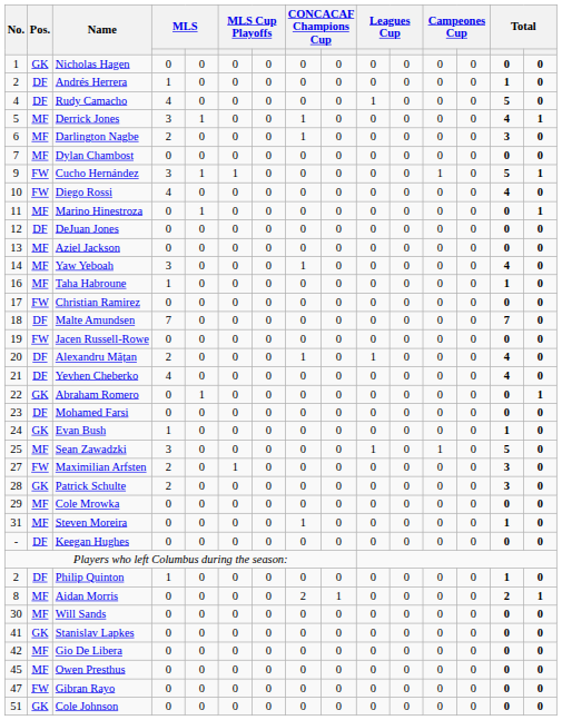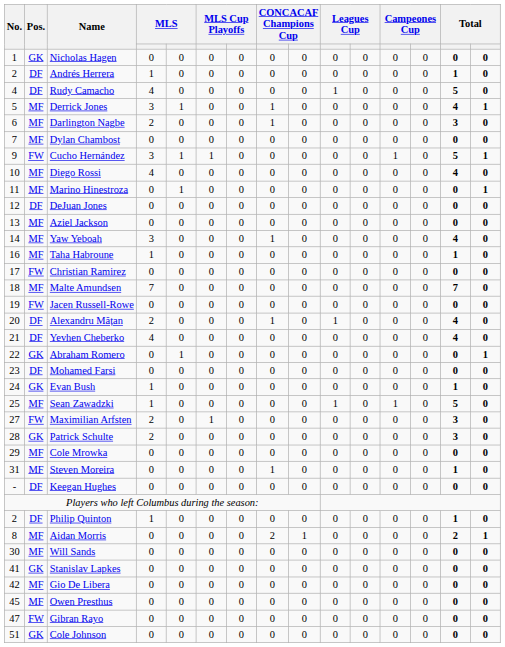 <table class="wikitable sortable" style="text-align: center;">
 <tr>
 <th rowspan=2>No.</th>
 <th rowspan=2>Pos.</th>
 <th rowspan=2>Name</th>
 <th colspan=2 style="width:85px;"><a href='#'>MLS</a></th>
 <th colspan=2 style="width:85px;"><a href='#'>MLS Cup Playoffs</a></th>
 <th colspan=2 style="width:85px;"><a href='#'>CONCACAF Champions Cup</a></th>
 <th colspan=2 style="width:85px;"><a href='#'>Leagues Cup</a></th>
 <th colspan=2 style="width:85px;"><a href='#'>Campeones Cup</a></th>
 <th colspan=2 style="width:85px;"><strong>Total</strong></th>
 </tr>
 <tr>
 <th></th>
 <th></th>
 <th></th>
 <th></th>
 <th></th>
 <th></th>
 <th></th>
 <th></th>
 <th></th>
 <th></th>
 <th></th>
 <th></th>
 </tr>
 <tr>
 <td>1</td>
 <td><a href='#'>GK</a></td>
 <td align=left> <a href='#'>Nicholas Hagen</a></td>
 <td>0</td>
 <td>0</td>
 <td>0</td>
 <td>0</td>
 <td>0</td>
 <td>0</td>
 <td>0</td>
 <td>0</td>
 <td>0</td>
 <td>0</td>
 <td><strong>0</strong></td>
 <td><strong>0</strong></td>
 </tr>
 <tr>
 <td>2</td>
 <td><a href='#'>DF</a></td>
 <td align=left> <a href='#'>Andrés Herrera</a></td>
 <td>1</td>
 <td>0</td>
 <td>0</td>
 <td>0</td>
 <td>0</td>
 <td>0</td>
 <td>0</td>
 <td>0</td>
 <td>0</td>
 <td>0</td>
 <td><strong>1</strong></td>
 <td><strong>0</strong></td>
 </tr>
 <tr>
 <td>4</td>
 <td><a href='#'>DF</a></td>
 <td align=left> <a href='#'>Rudy Camacho</a></td>
 <td>4</td>
 <td>0</td>
 <td>0</td>
 <td>0</td>
 <td>0</td>
 <td>0</td>
 <td>1</td>
 <td>0</td>
 <td>0</td>
 <td>0</td>
 <td><strong>5</strong></td>
 <td><strong>0</strong></td>
 </tr>
 <tr>
 <td>5</td>
 <td><a href='#'>MF</a></td>
 <td align=left> <a href='#'>Derrick Jones</a></td>
 <td>3</td>
 <td>1</td>
 <td>0</td>
 <td>0</td>
 <td>1</td>
 <td>0</td>
 <td>0</td>
 <td>0</td>
 <td>0</td>
 <td>0</td>
 <td><strong>4</strong></td>
 <td><strong>1</strong></td>
 </tr>
 <tr>
 <td>6</td>
 <td><a href='#'>MF</a></td>
 <td align=left> <a href='#'>Darlington Nagbe</a></td>
 <td>2</td>
 <td>0</td>
 <td>0</td>
 <td>0</td>
 <td>1</td>
 <td>0</td>
 <td>0</td>
 <td>0</td>
 <td>0</td>
 <td>0</td>
 <td><strong>3</strong></td>
 <td><strong>0</strong></td>
 </tr>
 <tr>
 <td>7</td>
 <td><a href='#'>MF</a></td>
 <td align=left> <a href='#'>Dylan Chambost</a></td>
 <td>0</td>
 <td>0</td>
 <td>0</td>
 <td>0</td>
 <td>0</td>
 <td>0</td>
 <td>0</td>
 <td>0</td>
 <td>0</td>
 <td>0</td>
 <td><strong>0</strong></td>
 <td><strong>0</strong></td>
 </tr>
 <tr>
 <td>9</td>
 <td><a href='#'>FW</a></td>
 <td align=left> <a href='#'>Cucho Hernández</a></td>
 <td>3</td>
 <td>1</td>
 <td>1</td>
 <td>0</td>
 <td>0</td>
 <td>0</td>
 <td>0</td>
 <td>0</td>
 <td>1</td>
 <td>0</td>
 <td><strong>5</strong></td>
 <td><strong>1</strong></td>
 </tr>
 <tr>
 <td>10</td>
-<td><a href='#'>FW</a></td>
+<td><a href='#'>MF</a></td>
 <td align=left> <a href='#'>Diego Rossi</a></td>
 <td>4</td>
 <td>0</td>
 <td>0</td>
 <td>0</td>
 <td>0</td>
 <td>0</td>
 <td>0</td>
 <td>0</td>
 <td>0</td>
 <td>0</td>
 <td><strong>4</strong></td>
 <td><strong>0</strong></td>
 </tr>
 <tr>
 <td>11</td>
 <td><a href='#'>MF</a></td>
 <td align=left> <a href='#'>Marino Hinestroza</a></td>
 <td>0</td>
 <td>1</td>
 <td>0</td>
 <td>0</td>
 <td>0</td>
 <td>0</td>
 <td>0</td>
 <td>0</td>
 <td>0</td>
 <td>0</td>
 <td><strong>0</strong></td>
 <td><strong>1</strong></td>
 </tr>
 <tr>
 <td>12</td>
 <td><a href='#'>DF</a></td>
 <td align=left> <a href='#'>DeJuan Jones</a></td>
 <td>0</td>
 <td>0</td>
 <td>0</td>
 <td>0</td>
 <td>0</td>
 <td>0</td>
 <td>0</td>
 <td>0</td>
 <td>0</td>
 <td>0</td>
 <td><strong>0</strong></td>
 <td><strong>0</strong></td>
 </tr>
 <tr>
 <td>13</td>
 <td><a href='#'>MF</a></td>
 <td align=left> <a href='#'>Aziel Jackson</a></td>
 <td>0</td>
 <td>0</td>
 <td>0</td>
 <td>0</td>
 <td>0</td>
 <td>0</td>
 <td>0</td>
 <td>0</td>
 <td>0</td>
 <td>0</td>
 <td><strong>0</strong></td>
 <td><strong>0</strong></td>
 </tr>
 <tr>
 <td>14</td>
 <td><a href='#'>MF</a></td>
 <td align=left> <a href='#'>Yaw Yeboah</a></td>
 <td>3</td>
 <td>0</td>
 <td>0</td>
 <td>0</td>
 <td>1</td>
 <td>0</td>
 <td>0</td>
 <td>0</td>
 <td>0</td>
 <td>0</td>
 <td><strong>4</strong></td>
 <td><strong>0</strong></td>
 </tr>
 <tr>
 <td>16</td>
 <td><a href='#'>MF</a></td>
 <td align=left> <a href='#'>Taha Habroune</a></td>
 <td>1</td>
 <td>0</td>
 <td>0</td>
 <td>0</td>
 <td>0</td>
 <td>0</td>
 <td>0</td>
 <td>0</td>
 <td>0</td>
 <td>0</td>
 <td><strong>1</strong></td>
 <td><strong>0</strong></td>
 </tr>
 <tr>
 <td>17</td>
 <td><a href='#'>FW</a></td>
 <td align=left> <a href='#'>Christian Ramirez</a></td>
 <td>0</td>
 <td>0</td>
 <td>0</td>
 <td>0</td>
 <td>0</td>
 <td>0</td>
 <td>0</td>
 <td>0</td>
 <td>0</td>
 <td>0</td>
 <td><strong>0</strong></td>
 <td><strong>0</strong></td>
 </tr>
 <tr>
 <td>18</td>
-<td><a href='#'>DF</a></td>
+<td><a href='#'>MF</a></td>
 <td align=left> <a href='#'>Malte Amundsen</a></td>
 <td>7</td>
 <td>0</td>
 <td>0</td>
 <td>0</td>
 <td>0</td>
 <td>0</td>
 <td>0</td>
 <td>0</td>
 <td>0</td>
 <td>0</td>
 <td><strong>7</strong></td>
 <td><strong>0</strong></td>
 </tr>
 <tr>
 <td>19</td>
 <td><a href='#'>FW</a></td>
 <td align=left> <a href='#'>Jacen Russell-Rowe</a></td>
 <td>0</td>
 <td>0</td>
 <td>0</td>
 <td>0</td>
 <td>0</td>
 <td>0</td>
 <td>0</td>
 <td>0</td>
 <td>0</td>
 <td>0</td>
 <td><strong>0</strong></td>
 <td><strong>0</strong></td>
 </tr>
 <tr>
 <td>20</td>
 <td><a href='#'>DF</a></td>
 <td align=left> <a href='#'>Alexandru Mățan</a></td>
 <td>2</td>
 <td>0</td>
 <td>0</td>
 <td>0</td>
 <td>1</td>
 <td>0</td>
 <td>1</td>
 <td>0</td>
 <td>0</td>
 <td>0</td>
 <td><strong>4</strong></td>
 <td><strong>0</strong></td>
 </tr>
 <tr>
 <td>21</td>
 <td><a href='#'>DF</a></td>
 <td align=left> <a href='#'>Yevhen Cheberko</a></td>
 <td>4</td>
 <td>0</td>
 <td>0</td>
 <td>0</td>
 <td>0</td>
 <td>0</td>
 <td>0</td>
 <td>0</td>
 <td>0</td>
 <td>0</td>
 <td><strong>4</strong></td>
 <td><strong>0</strong></td>
 </tr>
 <tr>
 <td>22</td>
 <td><a href='#'>GK</a></td>
 <td align=left> <a href='#'>Abraham Romero</a></td>
 <td>0</td>
 <td>1</td>
 <td>0</td>
 <td>0</td>
 <td>0</td>
 <td>0</td>
 <td>0</td>
 <td>0</td>
 <td>0</td>
 <td>0</td>
 <td><strong>0</strong></td>
 <td><strong>1</strong></td>
 </tr>
 <tr>
 <td>23</td>
 <td><a href='#'>DF</a></td>
 <td align=left> <a href='#'>Mohamed Farsi</a></td>
 <td>0</td>
 <td>0</td>
 <td>0</td>
 <td>0</td>
 <td>0</td>
 <td>0</td>
 <td>0</td>
 <td>0</td>
 <td>0</td>
 <td>0</td>
 <td><strong>0</strong></td>
 <td><strong>0</strong></td>
 </tr>
 <tr>
 <td>24</td>
 <td><a href='#'>GK</a></td>
 <td align=left> <a href='#'>Evan Bush</a></td>
 <td>1</td>
 <td>0</td>
 <td>0</td>
 <td>0</td>
 <td>0</td>
 <td>0</td>
 <td>0</td>
 <td>0</td>
 <td>0</td>
 <td>0</td>
 <td><strong>1</strong></td>
 <td><strong>0</strong></td>
 </tr>
 <tr>
 <td>25</td>
 <td><a href='#'>MF</a></td>
 <td align=left> <a href='#'>Sean Zawadzki</a></td>
-<td>3</td>
+<td>1</td>
 <td>0</td>
 <td>0</td>
 <td>0</td>
 <td>0</td>
 <td>0</td>
 <td>1</td>
 <td>0</td>
 <td>1</td>
 <td>0</td>
 <td><strong>5</strong></td>
 <td><strong>0</strong></td>
 </tr>
 <tr>
 <td>27</td>
 <td><a href='#'>FW</a></td>
 <td align=left> <a href='#'>Maximilian Arfsten</a></td>
 <td>2</td>
 <td>0</td>
 <td>1</td>
 <td>0</td>
 <td>0</td>
 <td>0</td>
 <td>0</td>
 <td>0</td>
 <td>0</td>
 <td>0</td>
 <td><strong>3</strong></td>
 <td><strong>0</strong></td>
 </tr>
 <tr>
 <td>28</td>
 <td><a href='#'>GK</a></td>
 <td align=left> <a href='#'>Patrick Schulte</a></td>
 <td>2</td>
 <td>0</td>
 <td>0</td>
 <td>0</td>
 <td>0</td>
 <td>0</td>
 <td>0</td>
 <td>0</td>
 <td>0</td>
 <td>0</td>
 <td><strong>3</strong></td>
 <td><strong>0</strong></td>
 </tr>
 <tr>
 <td>29</td>
 <td><a href='#'>MF</a></td>
 <td align=left> <a href='#'>Cole Mrowka</a></td>
 <td>0</td>
 <td>0</td>
 <td>0</td>
 <td>0</td>
 <td>0</td>
 <td>0</td>
 <td>0</td>
 <td>0</td>
 <td>0</td>
 <td>0</td>
 <td><strong>0</strong></td>
 <td><strong>0</strong></td>
 </tr>
 <tr>
 <td>31</td>
 <td><a href='#'>MF</a></td>
 <td align=left> <a href='#'>Steven Moreira</a></td>
 <td>0</td>
 <td>0</td>
 <td>0</td>
 <td>0</td>
 <td>1</td>
 <td>0</td>
 <td>0</td>
 <td>0</td>
 <td>0</td>
 <td>0</td>
 <td><strong>1</strong></td>
 <td><strong>0</strong></td>
 </tr>
 <tr>
 <td>-</td>
 <td><a href='#'>DF</a></td>
 <td align=left> <a href='#'>Keegan Hughes</a></td>
 <td>0</td>
 <td>0</td>
 <td>0</td>
 <td>0</td>
 <td>0</td>
 <td>0</td>
 <td>0</td>
 <td>0</td>
 <td>0</td>
 <td>0</td>
 <td><strong>0</strong></td>
 <td><strong>0</strong></td>
 </tr>
 <tr>
 <td colspan=9 align=center><em>Players who left Columbus during the season:</em></td>
 </tr>
 <tr>
 <td>2</td>
 <td><a href='#'>DF</a></td>
 <td align=left> <a href='#'>Philip Quinton</a></td>
 <td>1</td>
 <td>0</td>
 <td>0</td>
 <td>0</td>
 <td>0</td>
 <td>0</td>
 <td>0</td>
 <td>0</td>
 <td>0</td>
 <td>0</td>
 <td><strong>1</strong></td>
 <td><strong>0</strong></td>
 </tr>
 <tr>
 <td>8</td>
 <td><a href='#'>MF</a></td>
 <td align=left> <a href='#'>Aidan Morris</a></td>
 <td>0</td>
 <td>0</td>
 <td>0</td>
 <td>0</td>
 <td>2</td>
 <td>1</td>
 <td>0</td>
 <td>0</td>
 <td>0</td>
 <td>0</td>
 <td><strong>2</strong></td>
 <td><strong>1</strong></td>
 </tr>
 <tr>
 <td>30</td>
 <td><a href='#'>MF</a></td>
 <td align=left> <a href='#'>Will Sands</a></td>
 <td>0</td>
 <td>0</td>
 <td>0</td>
 <td>0</td>
 <td>0</td>
 <td>0</td>
 <td>0</td>
 <td>0</td>
 <td>0</td>
 <td>0</td>
 <td><strong>0</strong></td>
 <td><strong>0</strong></td>
 </tr>
 <tr>
 <td>41</td>
 <td><a href='#'>GK</a></td>
 <td align=left> <a href='#'>Stanislav Lapkes</a></td>
 <td>0</td>
 <td>0</td>
 <td>0</td>
 <td>0</td>
 <td>0</td>
 <td>0</td>
 <td>0</td>
 <td>0</td>
 <td>0</td>
 <td>0</td>
 <td><strong>0</strong></td>
 <td><strong>0</strong></td>
 </tr>
 <tr>
 <td>42</td>
 <td><a href='#'>MF</a></td>
 <td align=left> <a href='#'>Gio De Libera</a></td>
 <td>0</td>
 <td>0</td>
 <td>0</td>
 <td>0</td>
 <td>0</td>
 <td>0</td>
 <td>0</td>
 <td>0</td>
 <td>0</td>
 <td>0</td>
 <td><strong>0</strong></td>
 <td><strong>0</strong></td>
 </tr>
 <tr>
 <td>45</td>
 <td><a href='#'>MF</a></td>
 <td align=left> <a href='#'>Owen Presthus</a></td>
 <td>0</td>
 <td>0</td>
 <td>0</td>
 <td>0</td>
 <td>0</td>
 <td>0</td>
 <td>0</td>
 <td>0</td>
 <td>0</td>
 <td>0</td>
 <td><strong>0</strong></td>
 <td><strong>0</strong></td>
 </tr>
 <tr>
 <td>47</td>
 <td><a href='#'>FW</a></td>
 <td align=left> <a href='#'>Gibran Rayo</a></td>
 <td>0</td>
 <td>0</td>
 <td>0</td>
 <td>0</td>
 <td>0</td>
 <td>0</td>
 <td>0</td>
 <td>0</td>
 <td>0</td>
 <td>0</td>
 <td><strong>0</strong></td>
 <td><strong>0</strong></td>
 </tr>
 <tr>
 <td>51</td>
 <td><a href='#'>GK</a></td>
 <td align=left> <a href='#'>Cole Johnson</a></td>
 <td>0</td>
 <td>0</td>
 <td>0</td>
 <td>0</td>
 <td>0</td>
 <td>0</td>
 <td>0</td>
 <td>0</td>
 <td>0</td>
 <td>0</td>
 <td><strong>0</strong></td>
 <td><strong>0</strong></td>
 </tr>
 </table>
